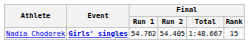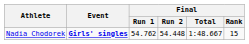 <table class="wikitable" style="font-size:90%">
 <tr>
 <th rowspan="2">Athlete</th>
 <th rowspan="2">Event</th>
 <th colspan="4">Final</th>
 </tr>
 <tr>
 <th>Run 1</th>
 <th>Run 2</th>
 <th>Total</th>
 <th>Rank</th>
 </tr>
 <tr>
 <td><a href='#'>Nadia Chodorek</a></td>
 <td><strong><a href='#'>Girls' singles</a></strong></td>
 <td align="center">54.762</td>
-<td align="center">54.405</td>
+<td align="center">54.448</td>
 <td align="center">1:48.667</td>
 <td align="center">15</td>
 </tr>
 </table>
